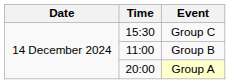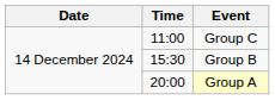 <table class = "wikitable" style="text-align:center;">
 <tr>
 <th width=150>Date</th>
 <th width=50>Time</th>
 <th width=80>Event</th>
 </tr>
 <tr>
 <td rowspan=3>14 December 2024</td>
-<td>15:30</td>
+<td>11:00</td>
 <td>Group C</td>
 </tr>
 <tr>
-<td>11:00</td>
+<td>15:30</td>
 <td>Group B</td>
 </tr>
 <tr>
 <td>20:00</td>
 <td bgcolor="ffffcc">Group A</td>
 </tr>
 </table>
